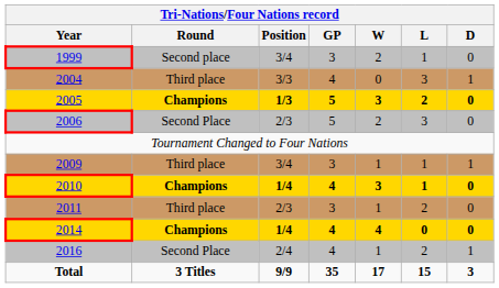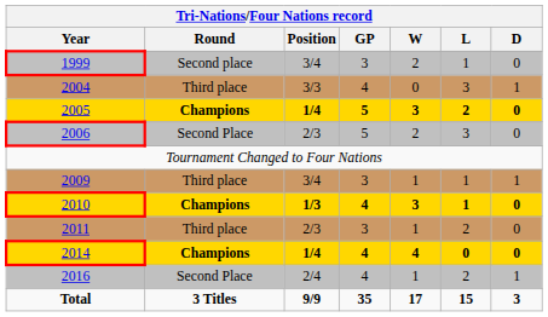 <table class="wikitable" style="text-align: center;">
 <tr>
 <th colspan=9><a href='#'>Tri-Nations</a>/<a href='#'>Four Nations record</a></th>
 </tr>
 <tr>
 <th width=150>Year</th>
 <th width=150>Round</th>
 <th width=50>Position</th>
 <th width=50>GP</th>
 <th width=50>W</th>
 <th width=50>L</th>
 <th width=50>D</th>
 </tr>
 <tr style="background:silver;">
 <td style="border: 3px solid red"><a href='#'>1999</a></td>
 <td>Second place</td>
 <td>3/4</td>
 <td>3</td>
 <td>2</td>
 <td>1</td>
 <td>0</td>
 </tr>
 <tr style="background:#c96;">
 <td> <a href='#'>2004</a></td>
 <td>Third place</td>
 <td>3/3</td>
 <td>4</td>
 <td>0</td>
 <td>3</td>
 <td>1</td>
 </tr>
 <tr style="background:Gold;">
 <td> <a href='#'>2005</a></td>
 <td><strong>Champions</strong></td>
-<td><strong>1/3</strong></td>
+<td><strong>1/4</strong></td>
 <td><strong>5</strong></td>
 <td><strong>3</strong></td>
 <td><strong>2</strong></td>
 <td><strong>0</strong></td>
 </tr>
 <tr style="background:silver;">
 <td style="border: 3px solid red"> <a href='#'>2006</a></td>
 <td>Second Place</td>
 <td>2/3</td>
 <td>5</td>
 <td>2</td>
 <td>3</td>
 <td>0</td>
 </tr>
 <tr>
 <td colspan=8><em>Tournament Changed to Four Nations</em></td>
 </tr>
 <tr style="background:#c96;">
 <td> <a href='#'>2009</a></td>
 <td>Third place</td>
 <td>3/4</td>
 <td>3</td>
 <td>1</td>
 <td>1</td>
 <td>1</td>
 </tr>
 <tr style="background:Gold;">
 <td style="border: 3px solid red"> <a href='#'>2010</a></td>
 <td><strong>Champions</strong></td>
-<td><strong>1/4</strong></td>
+<td><strong>1/3</strong></td>
 <td><strong>4</strong></td>
 <td><strong>3</strong></td>
 <td><strong>1</strong></td>
 <td><strong>0</strong></td>
 </tr>
 <tr style="background:#c96;">
 <td><a href='#'>2011</a></td>
 <td>Third place</td>
 <td>2/3</td>
 <td>3</td>
 <td>1</td>
 <td>2</td>
 <td>0</td>
 </tr>
 <tr style="background:Gold;">
 <td style="border: 3px solid red"> <a href='#'>2014</a></td>
 <td><strong>Champions</strong></td>
 <td><strong>1/4</strong></td>
 <td><strong>4</strong></td>
 <td><strong>4</strong></td>
 <td><strong>0</strong></td>
 <td><strong>0</strong></td>
 </tr>
 <tr style="background:silver;">
 <td> <a href='#'>2016</a></td>
 <td>Second Place</td>
 <td>2/4</td>
 <td>4</td>
 <td>1</td>
 <td>2</td>
 <td>1</td>
 </tr>
 <tr>
 <td><strong>Total</strong></td>
 <td><strong>3 Titles</strong></td>
 <td><strong>9/9</strong></td>
 <td><strong>35</strong></td>
 <td><strong>17</strong></td>
 <td><strong>15</strong></td>
 <td><strong>3</strong></td>
 </tr>
 </table>
